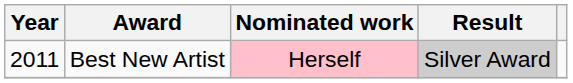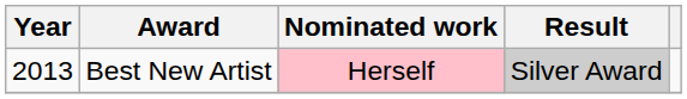 <table class="wikitable">
 <tr>
 <th>Year</th>
 <th>Award</th>
 <th>Nominated work</th>
 <th>Result</th>
 <th class="unsortable"></th>
 </tr>
 <tr align="center">
-<td>2011</td>
+<td>2013</td>
 <td>Best New Artist</td>
 <td style="background: pink;">Herself</td>
 <td style="background: #cdcdcd"><div>Silver Award</div></td>
 <td></td>
 </tr>
 <tr>
 </tr>
 </table>
